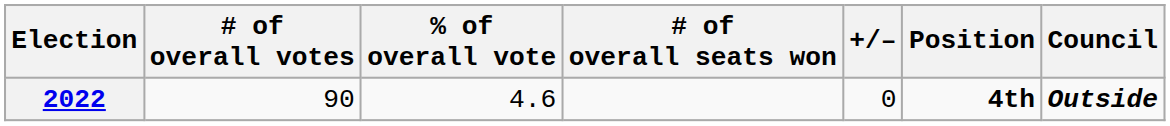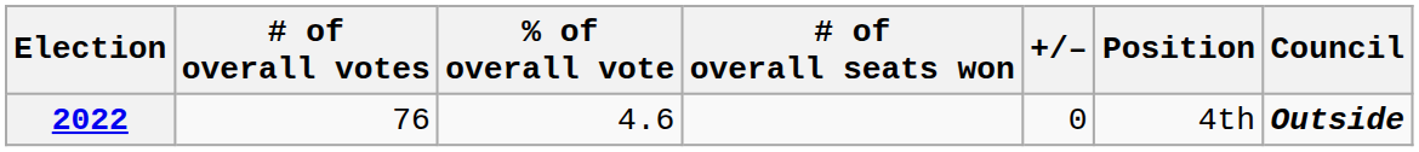 <table class="wikitable" style="text-align: right;">
 <tr>
 <th>Election</th>
 <th># of<br>overall votes</th>
 <th>% of<br>overall vote</th>
 <th># of<br>overall seats won</th>
 <th>+/–</th>
 <th>Position</th>
 <th>Council</th>
 </tr>
 <tr>
 <th><a href='#'>2022</a></th>
-<td> 90</td>
+<td> 76</td>
 <td> 4.6</td>
 <td></td>
 <td> 0</td>
-<td><strong> 4th</strong></td>
+<td> 4th</td>
 <td><strong><em>Outside</em></strong></td>
 </tr>
 </table>
